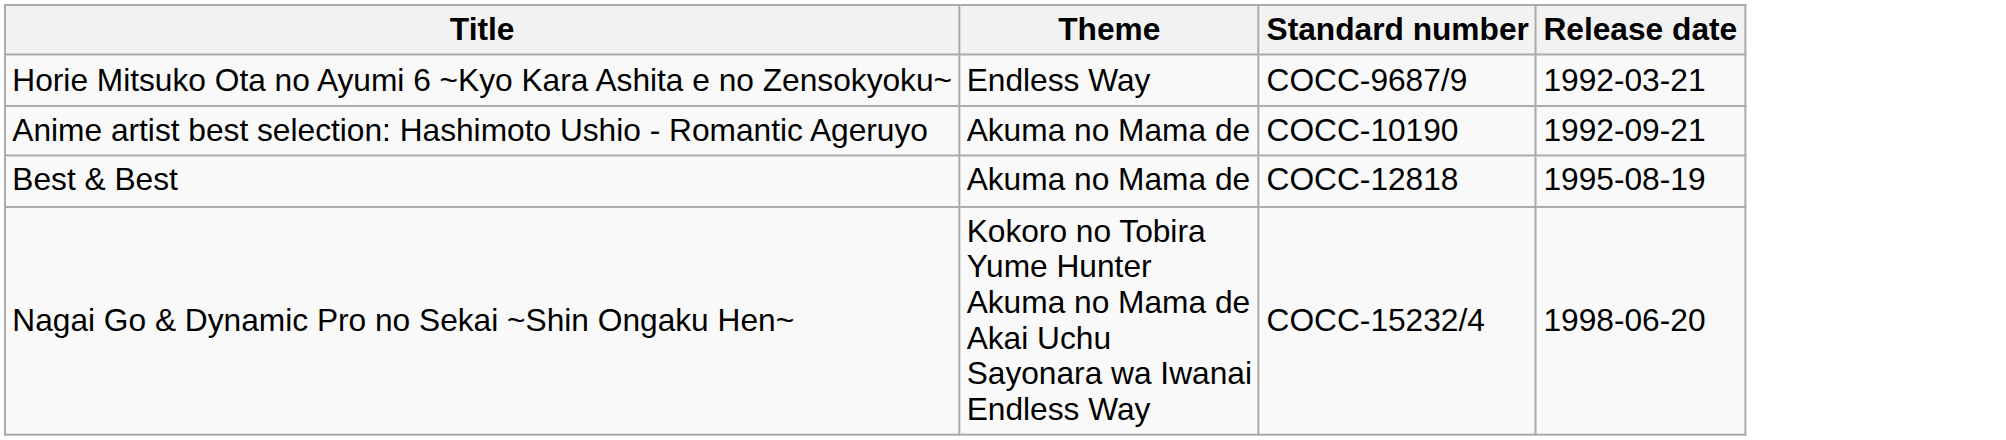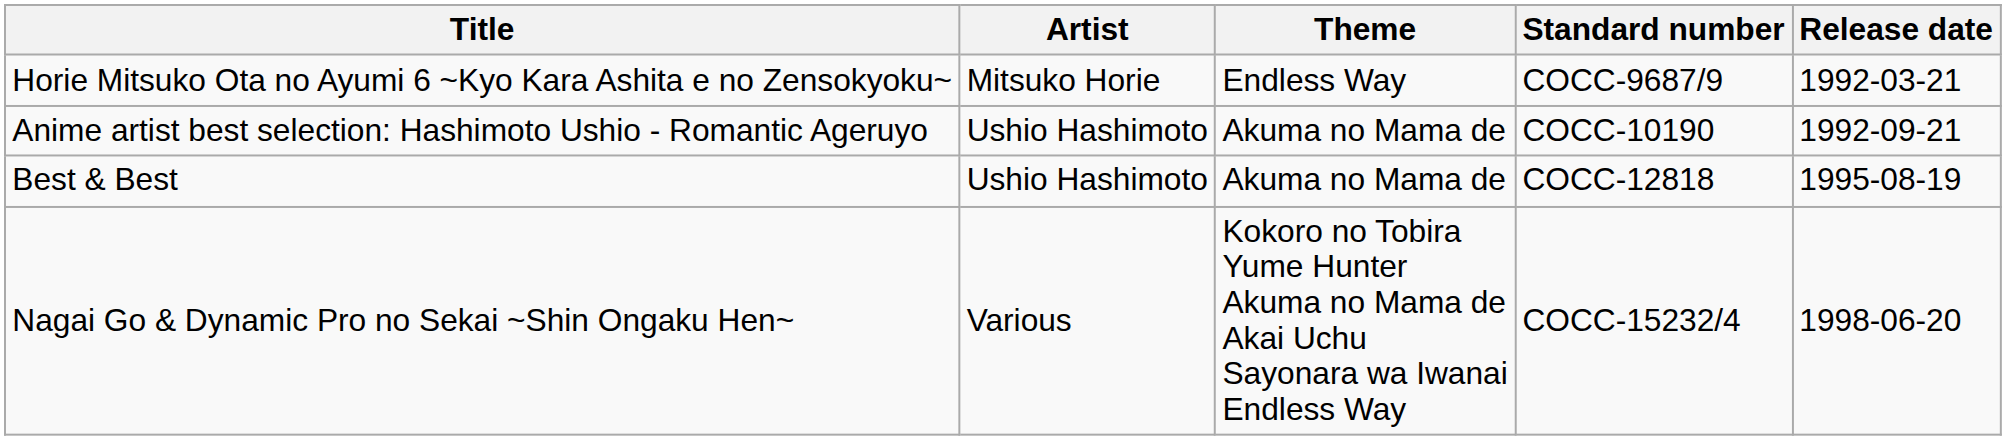 <table class="wikitable">
 <tr>
 <th>Title</th>
+<th>Artist</th>
 <th>Theme</th>
 <th>Standard number</th>
 <th>Release date</th>
 </tr>
 <tr>
 <td>Horie Mitsuko Ota no Ayumi 6 ~Kyo Kara Ashita e no Zensokyoku~</td>
+<td>Mitsuko Horie</td>
 <td>Endless Way</td>
 <td>COCC-9687/9</td>
 <td>1992-03-21</td>
 </tr>
 <tr>
 <td>Anime artist best selection: Hashimoto Ushio - Romantic Ageruyo</td>
+<td>Ushio Hashimoto</td>
 <td>Akuma no Mama de</td>
 <td>COCC-10190</td>
 <td>1992-09-21</td>
 </tr>
 <tr>
 <td>Best & Best</td>
+<td>Ushio Hashimoto</td>
 <td>Akuma no Mama de</td>
 <td>COCC-12818</td>
 <td>1995-08-19</td>
 </tr>
 <tr>
 <td>Nagai Go & Dynamic Pro no Sekai ~Shin Ongaku Hen~</td>
+<td>Various</td>
 <td>Kokoro no Tobira<br>Yume Hunter<br>Akuma no Mama de<br>Akai Uchu<br>Sayonara wa Iwanai<br>Endless Way</td>
 <td>COCC-15232/4</td>
 <td>1998-06-20</td>
 </tr>
 </table>
